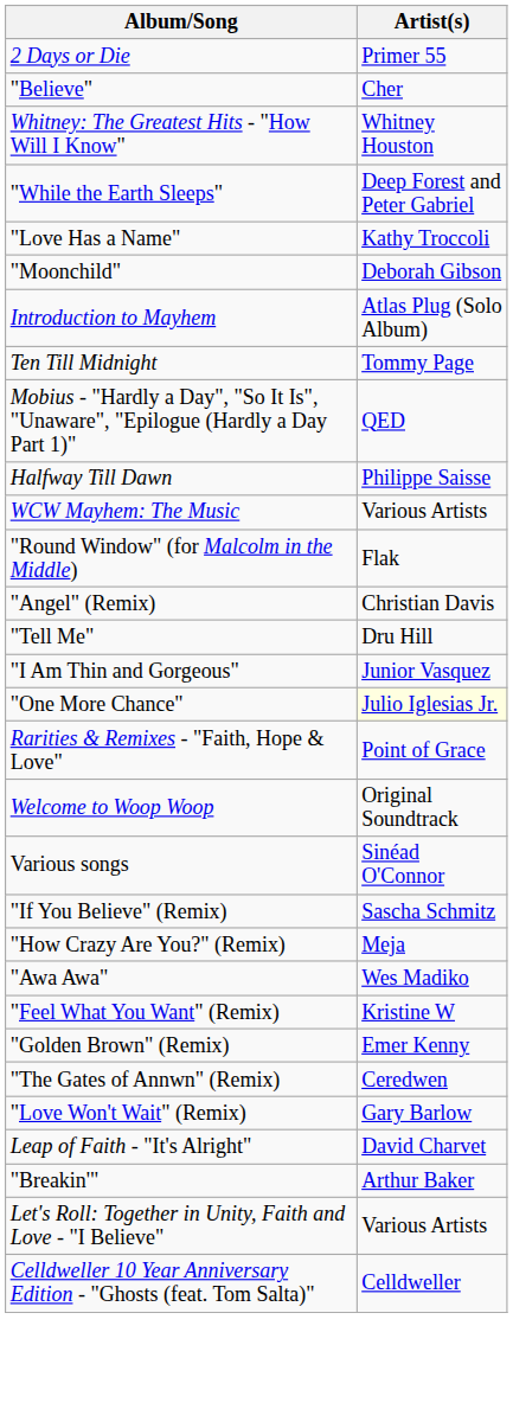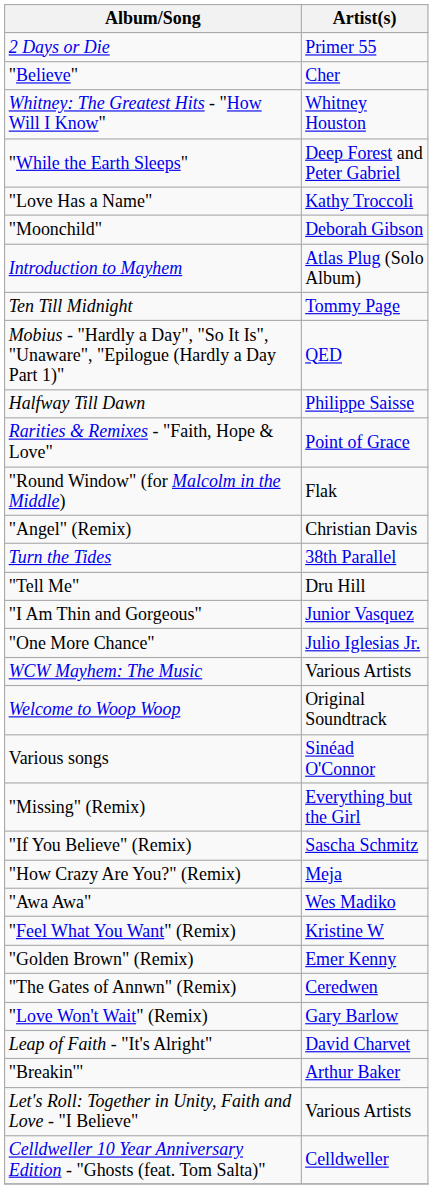 <table class="wikitable"  style="width:30%;">
 <tr>
 <th width=70%>Album/Song</th>
 <th width=30%>Artist(s)</th>
 </tr>
 <tr>
 <td><em><a href='#'>2 Days or Die</a></em></td>
 <td><a href='#'>Primer 55</a></td>
 </tr>
 <tr>
 <td>"<a href='#'>Believe</a>"</td>
 <td><a href='#'>Cher</a></td>
 </tr>
 <tr>
 <td><em><a href='#'>Whitney: The Greatest Hits</a></em> - "<a href='#'>How Will I Know</a>"</td>
 <td><a href='#'>Whitney Houston</a></td>
 </tr>
 <tr>
 <td>"<a href='#'>While the Earth Sleeps</a>"</td>
 <td><a href='#'>Deep Forest</a> and <a href='#'>Peter Gabriel</a></td>
 </tr>
 <tr>
 <td>"Love Has a Name"</td>
 <td><a href='#'>Kathy Troccoli</a></td>
 </tr>
 <tr>
 <td>"Moonchild"</td>
 <td><a href='#'>Deborah Gibson</a></td>
 </tr>
 <tr>
 <td><em><a href='#'>Introduction to Mayhem</a></em></td>
 <td><a href='#'>Atlas Plug</a> (Solo Album)</td>
 </tr>
 <tr>
 <td><em>Ten Till Midnight</em></td>
 <td><a href='#'>Tommy Page</a></td>
 </tr>
 <tr>
 <td><em>Mobius</em> - "Hardly a Day", "So It Is", "Unaware", "Epilogue (Hardly a Day Part 1)"</td>
 <td><a href='#'>QED</a></td>
 </tr>
 <tr>
 <td><em>Halfway Till Dawn</em></td>
 <td><a href='#'>Philippe Saisse</a></td>
 </tr>
 <tr>
-<td><em><a href='#'>WCW Mayhem: The Music</a></em></td>
-<td>Various Artists</td>
+<td><em><a href='#'>Rarities & Remixes</a></em> - "Faith, Hope & Love"</td>
+<td><a href='#'>Point of Grace</a></td>
 </tr>
 <tr>
 <td>"Round Window" (for <em><a href='#'>Malcolm in the Middle</a></em>)</td>
 <td>Flak</td>
 </tr>
 <tr>
 <td>"Angel" (Remix)</td>
 <td>Christian Davis</td>
+</tr>
+<tr>
+<td><em><a href='#'>Turn the Tides</a></em></td>
+<td><a href='#'>38th Parallel</a></td>
 </tr>
 <tr>
 <td>"Tell Me"</td>
 <td>Dru Hill</td>
 </tr>
 <tr>
 <td>"I Am Thin and Gorgeous"</td>
 <td><a href='#'>Junior Vasquez</a></td>
 </tr>
 <tr>
 <td>"One More Chance"</td>
-<td style="background: lightyellow;"><a href='#'>Julio Iglesias Jr.</a></td>
+<td><a href='#'>Julio Iglesias Jr.</a></td>
 </tr>
 <tr>
-<td><em><a href='#'>Rarities & Remixes</a></em> - "Faith, Hope & Love"</td>
-<td><a href='#'>Point of Grace</a></td>
+<td><em><a href='#'>WCW Mayhem: The Music</a></em></td>
+<td>Various Artists</td>
 </tr>
 <tr>
 <td><em><a href='#'>Welcome to Woop Woop</a></em></td>
 <td>Original Soundtrack</td>
 </tr>
 <tr>
 <td>Various songs</td>
 <td><a href='#'>Sinéad O'Connor</a></td>
+</tr>
+<tr>
+<td>"Missing" (Remix)</td>
+<td><a href='#'>Everything but the Girl</a></td>
 </tr>
 <tr>
 <td>"If You Believe" (Remix)</td>
 <td><a href='#'>Sascha Schmitz</a></td>
 </tr>
 <tr>
 <td>"How Crazy Are You?" (Remix)</td>
 <td><a href='#'>Meja</a></td>
 </tr>
 <tr>
 <td>"Awa Awa"</td>
 <td><a href='#'>Wes Madiko</a></td>
 </tr>
 <tr>
 <td>"<a href='#'>Feel What You Want</a>" (Remix)</td>
 <td><a href='#'>Kristine W</a></td>
 </tr>
 <tr>
 <td>"Golden Brown" (Remix)</td>
 <td><a href='#'>Emer Kenny</a></td>
 </tr>
 <tr>
 <td>"The Gates of Annwn" (Remix)</td>
 <td><a href='#'>Ceredwen</a></td>
 </tr>
 <tr>
 <td>"<a href='#'>Love Won't Wait</a>" (Remix)</td>
 <td><a href='#'>Gary Barlow</a></td>
 </tr>
 <tr>
 <td><em>Leap of Faith</em> - "It's Alright"</td>
 <td><a href='#'>David Charvet</a></td>
 </tr>
 <tr>
 <td>"Breakin'"</td>
 <td><a href='#'>Arthur Baker</a></td>
 </tr>
 <tr>
 <td><em>Let's Roll: Together in Unity, Faith and Love</em> - "I Believe"</td>
 <td>Various Artists</td>
 </tr>
 <tr>
 <td><em><a href='#'>Celldweller 10 Year Anniversary Edition</a></em> - "Ghosts (feat. Tom Salta)"</td>
 <td><a href='#'>Celldweller</a></td>
 </tr>
 <tr>
 </tr>
 </table>
